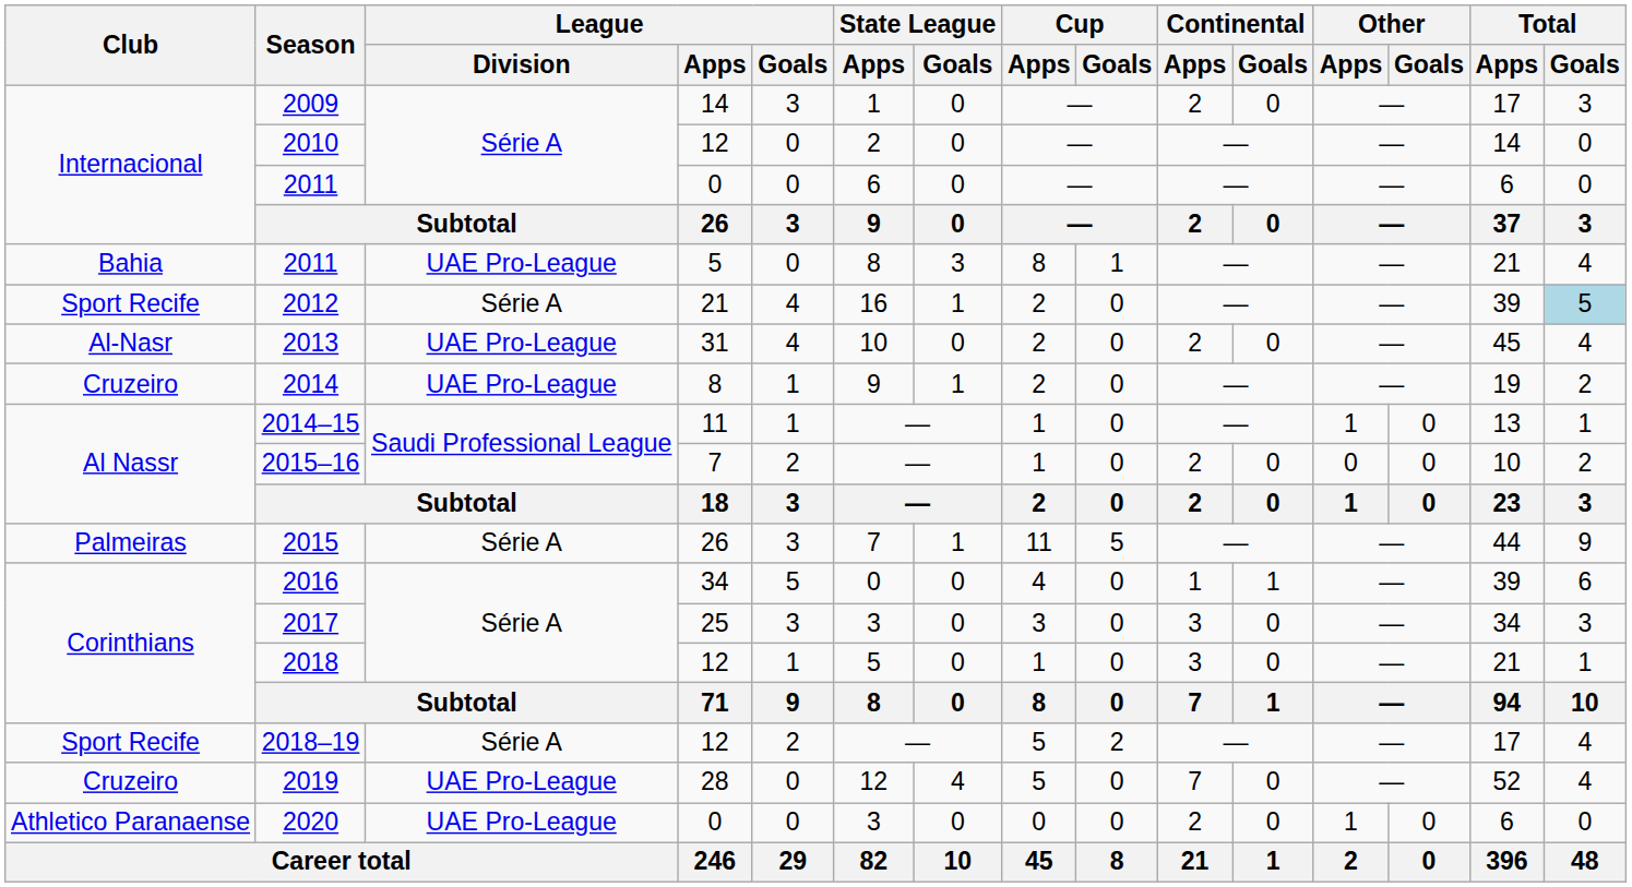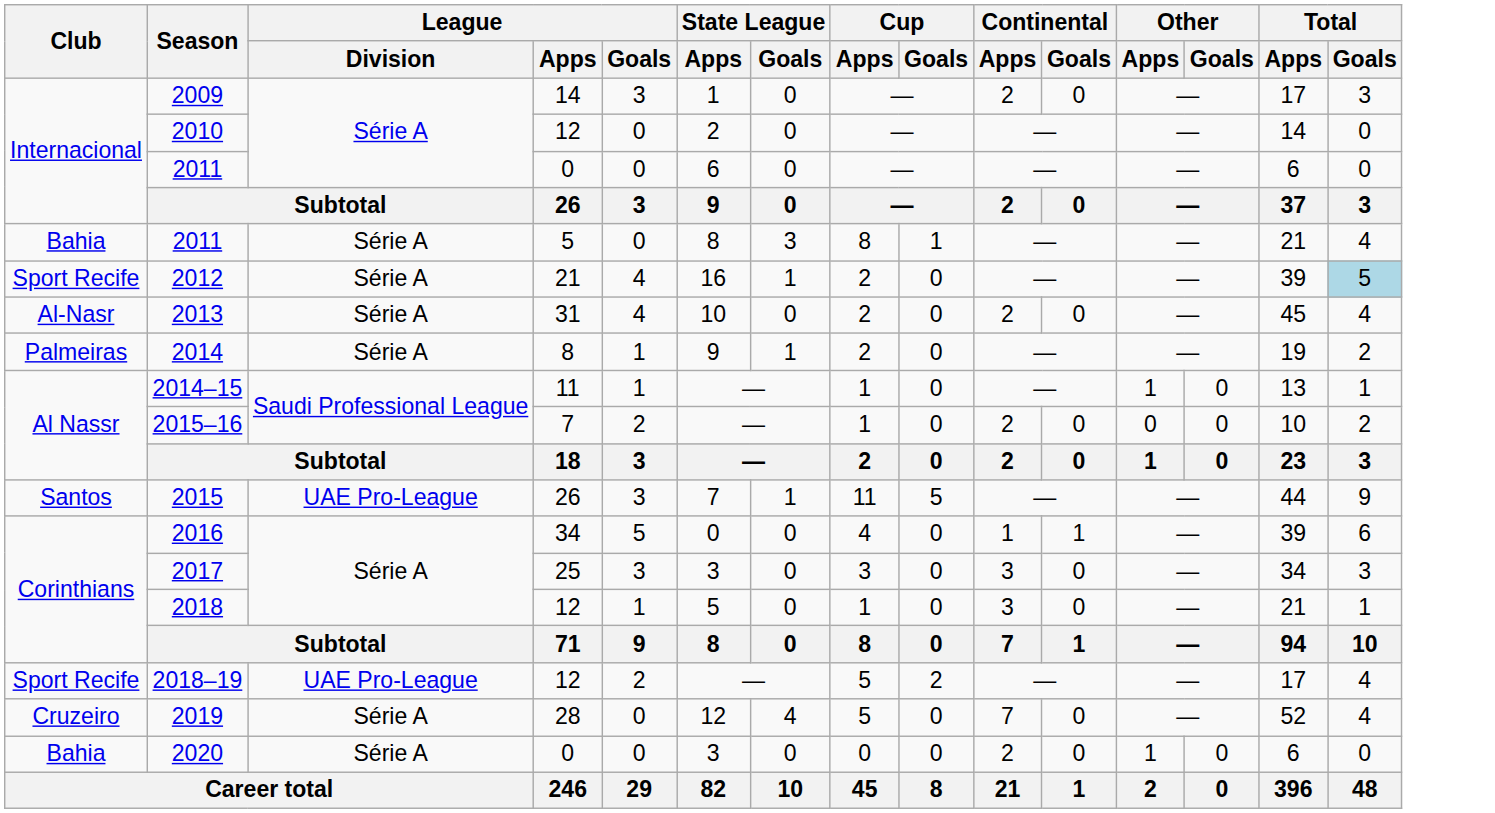 <table class="wikitable" style="text-align: center;">
 <tr>
 <th rowspan="2">Club</th>
 <th rowspan="2">Season</th>
 <th colspan="3">League</th>
 <th colspan="2">State League</th>
 <th colspan="2">Cup</th>
 <th colspan="2">Continental</th>
 <th colspan="2">Other</th>
 <th colspan="2">Total</th>
 </tr>
 <tr>
 <th>Division</th>
 <th>Apps</th>
 <th>Goals</th>
 <th>Apps</th>
 <th>Goals</th>
 <th>Apps</th>
 <th>Goals</th>
 <th>Apps</th>
 <th>Goals</th>
 <th>Apps</th>
 <th>Goals</th>
 <th>Apps</th>
 <th>Goals</th>
 </tr>
 <tr>
 <td rowspan="4" valign="center"><a href='#'>Internacional</a></td>
 <td><a href='#'>2009</a></td>
 <td rowspan="3"><a href='#'>Série A</a></td>
 <td>14</td>
 <td>3</td>
 <td>1</td>
 <td>0</td>
 <td colspan="2">—</td>
 <td>2</td>
 <td>0</td>
 <td colspan="2">—</td>
 <td>17</td>
 <td>3</td>
 </tr>
 <tr>
 <td><a href='#'>2010</a></td>
 <td>12</td>
 <td>0</td>
 <td>2</td>
 <td>0</td>
 <td colspan="2">—</td>
 <td colspan="2">—</td>
 <td colspan="2">—</td>
 <td>14</td>
 <td>0</td>
 </tr>
 <tr>
 <td><a href='#'>2011</a></td>
 <td>0</td>
 <td>0</td>
 <td>6</td>
 <td>0</td>
 <td colspan="2">—</td>
 <td colspan="2">—</td>
 <td colspan="2">—</td>
 <td>6</td>
 <td>0</td>
 </tr>
 <tr>
 <th colspan="2">Subtotal</th>
 <th>26</th>
 <th>3</th>
 <th>9</th>
 <th>0</th>
 <th colspan="2">—</th>
 <th>2</th>
 <th>0</th>
 <th colspan="2">—</th>
 <th>37</th>
 <th>3</th>
 </tr>
 <tr>
 <td valign="center"><a href='#'>Bahia</a></td>
 <td><a href='#'>2011</a></td>
-<td><a href='#'>UAE Pro-League</a></td>
+<td>Série A</td>
 <td>5</td>
 <td>0</td>
 <td>8</td>
 <td>3</td>
 <td>8</td>
 <td>1</td>
 <td colspan="2">—</td>
 <td colspan="2">—</td>
 <td>21</td>
 <td>4</td>
 </tr>
 <tr>
 <td valign="center"><a href='#'>Sport Recife</a></td>
 <td><a href='#'>2012</a></td>
 <td>Série A</td>
 <td>21</td>
 <td>4</td>
 <td>16</td>
 <td>1</td>
 <td>2</td>
 <td>0</td>
 <td colspan="2">—</td>
 <td colspan="2">—</td>
 <td>39</td>
 <td style="background: lightblue;">5</td>
 </tr>
 <tr>
 <td valign="center"><a href='#'>Al-Nasr</a></td>
 <td><a href='#'>2013</a></td>
-<td><a href='#'>UAE Pro-League</a></td>
+<td>Série A</td>
 <td>31</td>
 <td>4</td>
 <td>10</td>
 <td>0</td>
 <td>2</td>
 <td>0</td>
 <td>2</td>
 <td>0</td>
 <td colspan="2">—</td>
 <td>45</td>
 <td>4</td>
 </tr>
 <tr>
-<td valign="center"><a href='#'>Cruzeiro</a></td>
+<td valign="center"><a href='#'>Palmeiras</a></td>
 <td><a href='#'>2014</a></td>
-<td><a href='#'>UAE Pro-League</a></td>
+<td>Série A</td>
 <td>8</td>
 <td>1</td>
 <td>9</td>
 <td>1</td>
 <td>2</td>
 <td>0</td>
 <td colspan="2">—</td>
 <td colspan="2">—</td>
 <td>19</td>
 <td>2</td>
 </tr>
 <tr>
 <td rowspan="3" valign="center"><a href='#'>Al Nassr</a></td>
 <td><a href='#'>2014–15</a></td>
 <td rowspan="2"><a href='#'>Saudi Professional League</a></td>
 <td>11</td>
 <td>1</td>
 <td colspan="2">—</td>
 <td>1</td>
 <td>0</td>
 <td colspan="2">—</td>
 <td>1</td>
 <td>0</td>
 <td>13</td>
 <td>1</td>
 </tr>
 <tr>
 <td><a href='#'>2015–16</a></td>
 <td>7</td>
 <td>2</td>
 <td colspan="2">—</td>
 <td>1</td>
 <td>0</td>
 <td>2</td>
 <td>0</td>
 <td>0</td>
 <td>0</td>
 <td>10</td>
 <td>2</td>
 </tr>
 <tr>
 <th colspan="2">Subtotal</th>
 <th>18</th>
 <th>3</th>
 <th colspan="2">—</th>
 <th>2</th>
 <th>0</th>
 <th>2</th>
 <th>0</th>
 <th>1</th>
 <th>0</th>
 <th>23</th>
 <th>3</th>
 </tr>
 <tr>
-<td valign="center"><a href='#'>Palmeiras</a></td>
+<td valign="center"><a href='#'>Santos</a></td>
 <td><a href='#'>2015</a></td>
-<td>Série A</td>
+<td><a href='#'>UAE Pro-League</a></td>
 <td>26</td>
 <td>3</td>
 <td>7</td>
 <td>1</td>
 <td>11</td>
 <td>5</td>
 <td colspan="2">—</td>
 <td colspan="2">—</td>
 <td>44</td>
 <td>9</td>
 </tr>
 <tr>
 <td rowspan="4" valign="center"><a href='#'>Corinthians</a></td>
 <td><a href='#'>2016</a></td>
 <td rowspan=3>Série A</td>
 <td>34</td>
 <td>5</td>
 <td>0</td>
 <td>0</td>
 <td>4</td>
 <td>0</td>
 <td>1</td>
 <td>1</td>
 <td colspan="2">—</td>
 <td>39</td>
 <td>6</td>
 </tr>
 <tr>
 <td><a href='#'>2017</a></td>
 <td>25</td>
 <td>3</td>
 <td>3</td>
 <td>0</td>
 <td>3</td>
 <td>0</td>
 <td>3</td>
 <td>0</td>
 <td colspan="2">—</td>
 <td>34</td>
 <td>3</td>
 </tr>
 <tr>
 <td><a href='#'>2018</a></td>
 <td>12</td>
 <td>1</td>
 <td>5</td>
 <td>0</td>
 <td>1</td>
 <td>0</td>
 <td>3</td>
 <td>0</td>
 <td colspan="2">—</td>
 <td>21</td>
 <td>1</td>
 </tr>
 <tr>
 <th colspan="2">Subtotal</th>
 <th>71</th>
 <th>9</th>
 <th>8</th>
 <th>0</th>
 <th>8</th>
 <th>0</th>
 <th>7</th>
 <th>1</th>
 <th colspan="2">—</th>
 <th>94</th>
 <th>10</th>
 </tr>
 <tr>
 <td valign="center"><a href='#'>Sport Recife</a></td>
 <td><a href='#'>2018–19</a></td>
-<td>Série A</td>
+<td><a href='#'>UAE Pro-League</a></td>
 <td>12</td>
 <td>2</td>
 <td colspan="2">—</td>
 <td>5</td>
 <td>2</td>
 <td colspan="2">—</td>
 <td colspan="2">—</td>
 <td>17</td>
 <td>4</td>
 </tr>
 <tr>
 <td valign="center"><a href='#'>Cruzeiro</a></td>
 <td><a href='#'>2019</a></td>
-<td><a href='#'>UAE Pro-League</a></td>
+<td>Série A</td>
 <td>28</td>
 <td>0</td>
 <td>12</td>
 <td>4</td>
 <td>5</td>
 <td>0</td>
 <td>7</td>
 <td>0</td>
 <td colspan="2">—</td>
 <td>52</td>
 <td>4</td>
 </tr>
 <tr>
-<td valign="center"><a href='#'>Athletico Paranaense</a></td>
+<td valign="center"><a href='#'>Bahia</a></td>
 <td><a href='#'>2020</a></td>
-<td><a href='#'>UAE Pro-League</a></td>
+<td>Série A</td>
 <td>0</td>
 <td>0</td>
 <td>3</td>
 <td>0</td>
 <td>0</td>
 <td>0</td>
 <td>2</td>
 <td>0</td>
 <td>1</td>
 <td>0</td>
 <td>6</td>
 <td>0</td>
 </tr>
 <tr>
 <th colspan="3"><strong>Career total</strong></th>
 <th>246</th>
 <th>29</th>
 <th>82</th>
 <th>10</th>
 <th>45</th>
 <th>8</th>
 <th>21</th>
 <th>1</th>
 <th>2</th>
 <th>0</th>
 <th>396</th>
 <th>48</th>
 </tr>
 </table>
